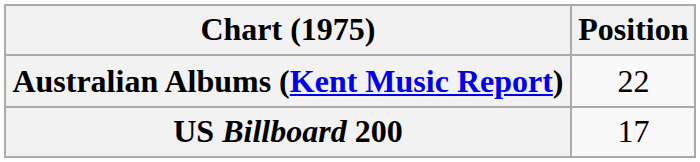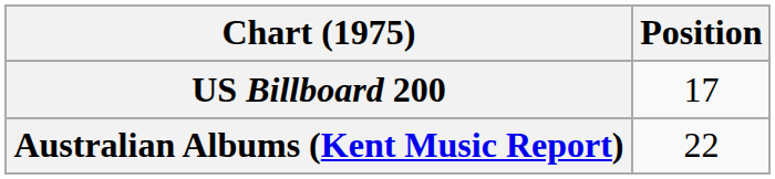 <table class="wikitable sortable plainrowheaders" style="text-align:center">
 <tr>
 <th scope="col">Chart (1975)</th>
 <th scope="col">Position</th>
 </tr>
 <tr>
-<th scope="row">Australian Albums (<a href='#'>Kent Music Report</a>)</th>
-<td>22</td>
+<th scope="row">US <em>Billboard</em> 200</th>
+<td>17</td>
 </tr>
 <tr>
 </tr>
 <tr>
-<th scope="row">US <em>Billboard</em> 200</th>
-<td>17</td>
+<th scope="row">Australian Albums (<a href='#'>Kent Music Report</a>)</th>
+<td>22</td>
 </tr>
 </table>
